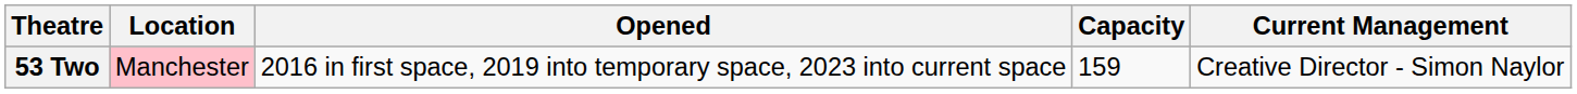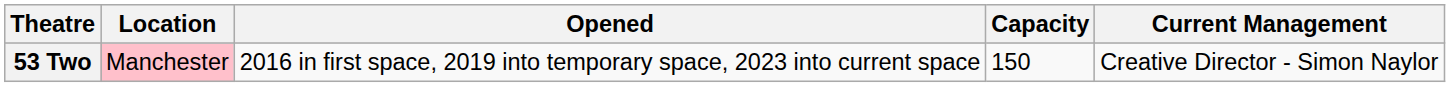 <table class="wikitable" style="font-size:96%; text-align:left">
 <tr>
 <th>Theatre</th>
 <th>Location</th>
 <th>Opened</th>
 <th>Capacity</th>
 <th>Current Management</th>
 </tr>
 <tr>
 <th>53 Two</th>
 <td style="background: pink;">Manchester</td>
 <td>2016 in first space, 2019 into temporary space, 2023 into current space</td>
-<td>159</td>
+<td>150</td>
 <td>Creative Director - Simon Naylor</td>
 </tr>
 </table>
